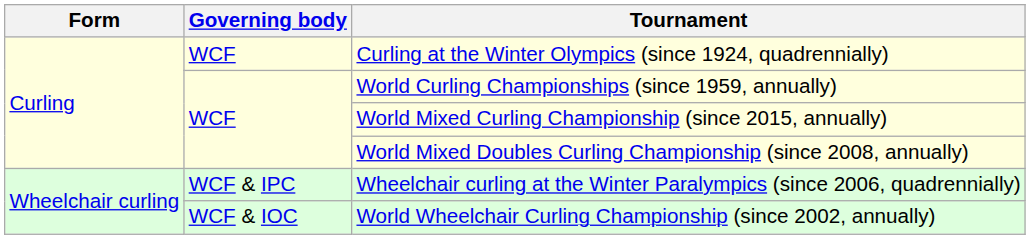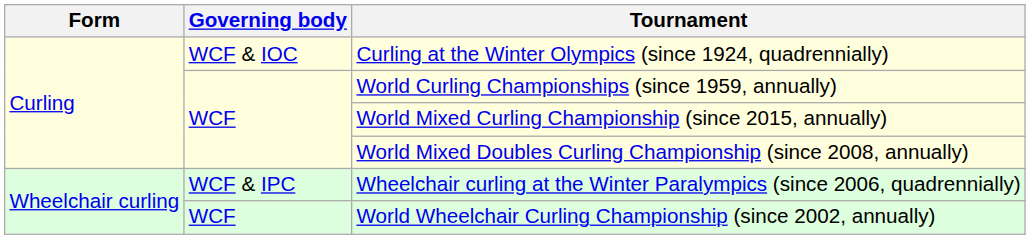 <table class="wikitable">
 <tr>
 <th>Form</th>
 <th><a href='#'>Governing body</a></th>
 <th>Tournament</th>
 </tr>
 <tr style="background: #ffd;">
 <td rowspan="4"><a href='#'>Curling</a></td>
-<td><a href='#'>WCF</a></td>
+<td><a href='#'>WCF</a> & <a href='#'>IOC</a></td>
 <td><a href='#'>Curling at the Winter Olympics</a> (since 1924, quadrennially)</td>
 </tr>
 <tr style="background: #ffd;">
 <td rowspan="3"><a href='#'>WCF</a></td>
 <td><a href='#'>World Curling Championships</a> (since 1959, annually)</td>
 </tr>
 <tr style="background: #ffd;">
 <td><a href='#'>World Mixed Curling Championship</a> (since 2015, annually)</td>
 </tr>
 <tr style="background: #ffd;">
 <td><a href='#'>World Mixed Doubles Curling Championship</a> (since 2008, annually)</td>
 </tr>
 <tr style="background: #dfd;">
 <td rowspan="2"><a href='#'>Wheelchair curling</a></td>
 <td><a href='#'>WCF</a> & <a href='#'>IPC</a></td>
 <td><a href='#'>Wheelchair curling at the Winter Paralympics</a> (since 2006, quadrennially)</td>
 </tr>
 <tr style="background: #dfd;">
-<td><a href='#'>WCF</a> & <a href='#'>IOC</a></td>
+<td><a href='#'>WCF</a></td>
 <td><a href='#'>World Wheelchair Curling Championship</a> (since 2002, annually)</td>
 </tr>
 </table>
